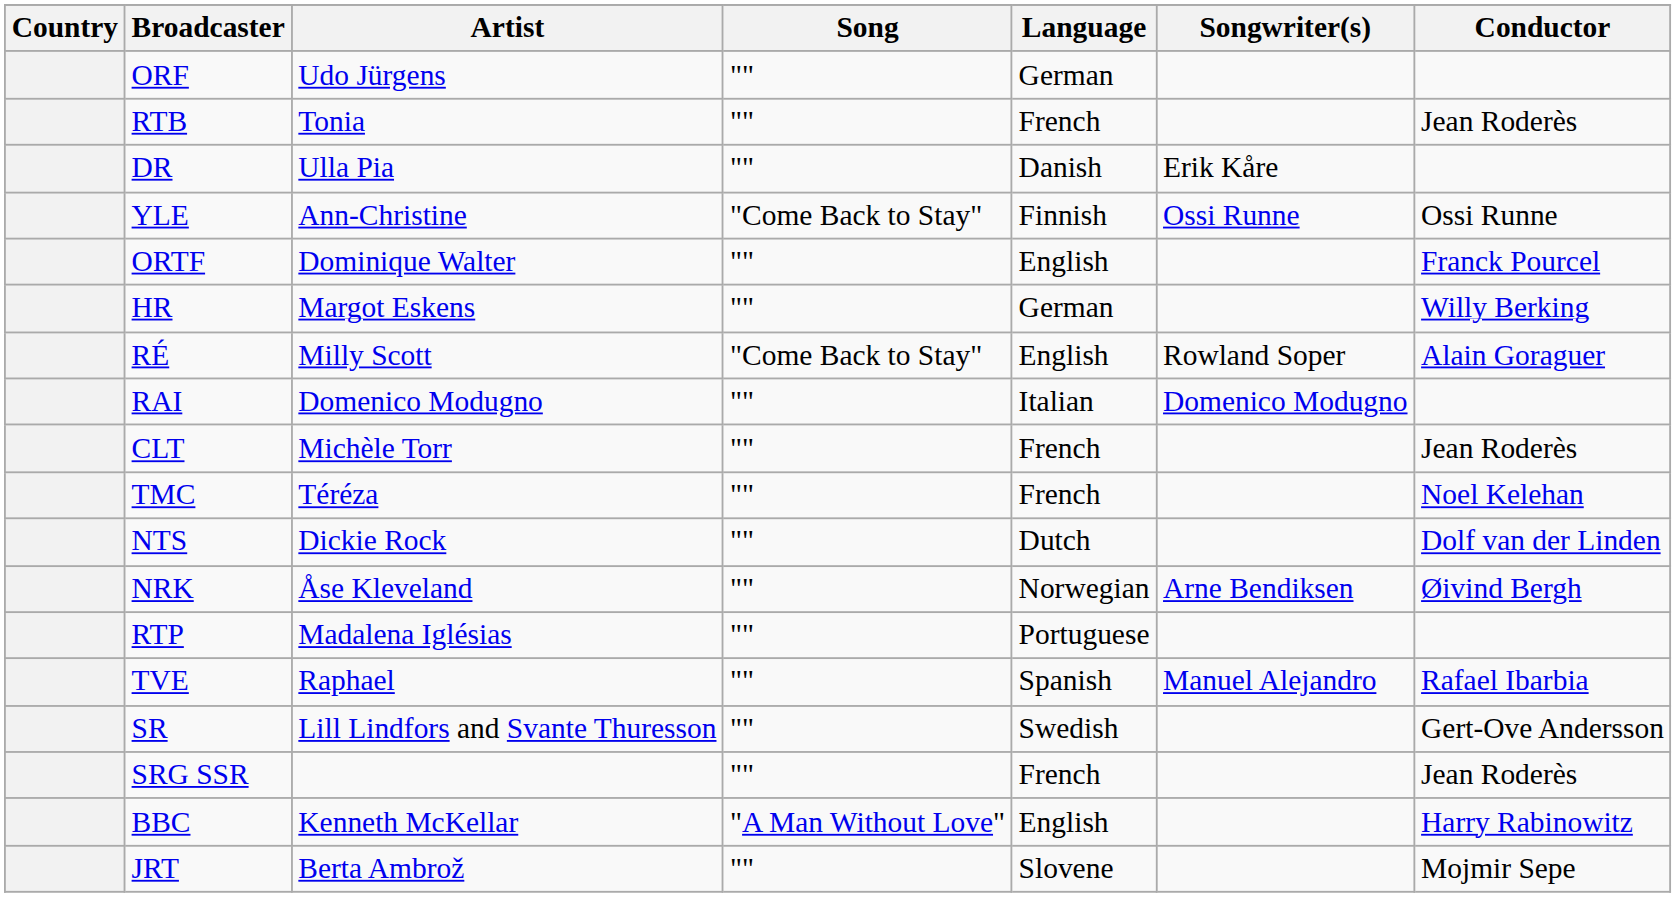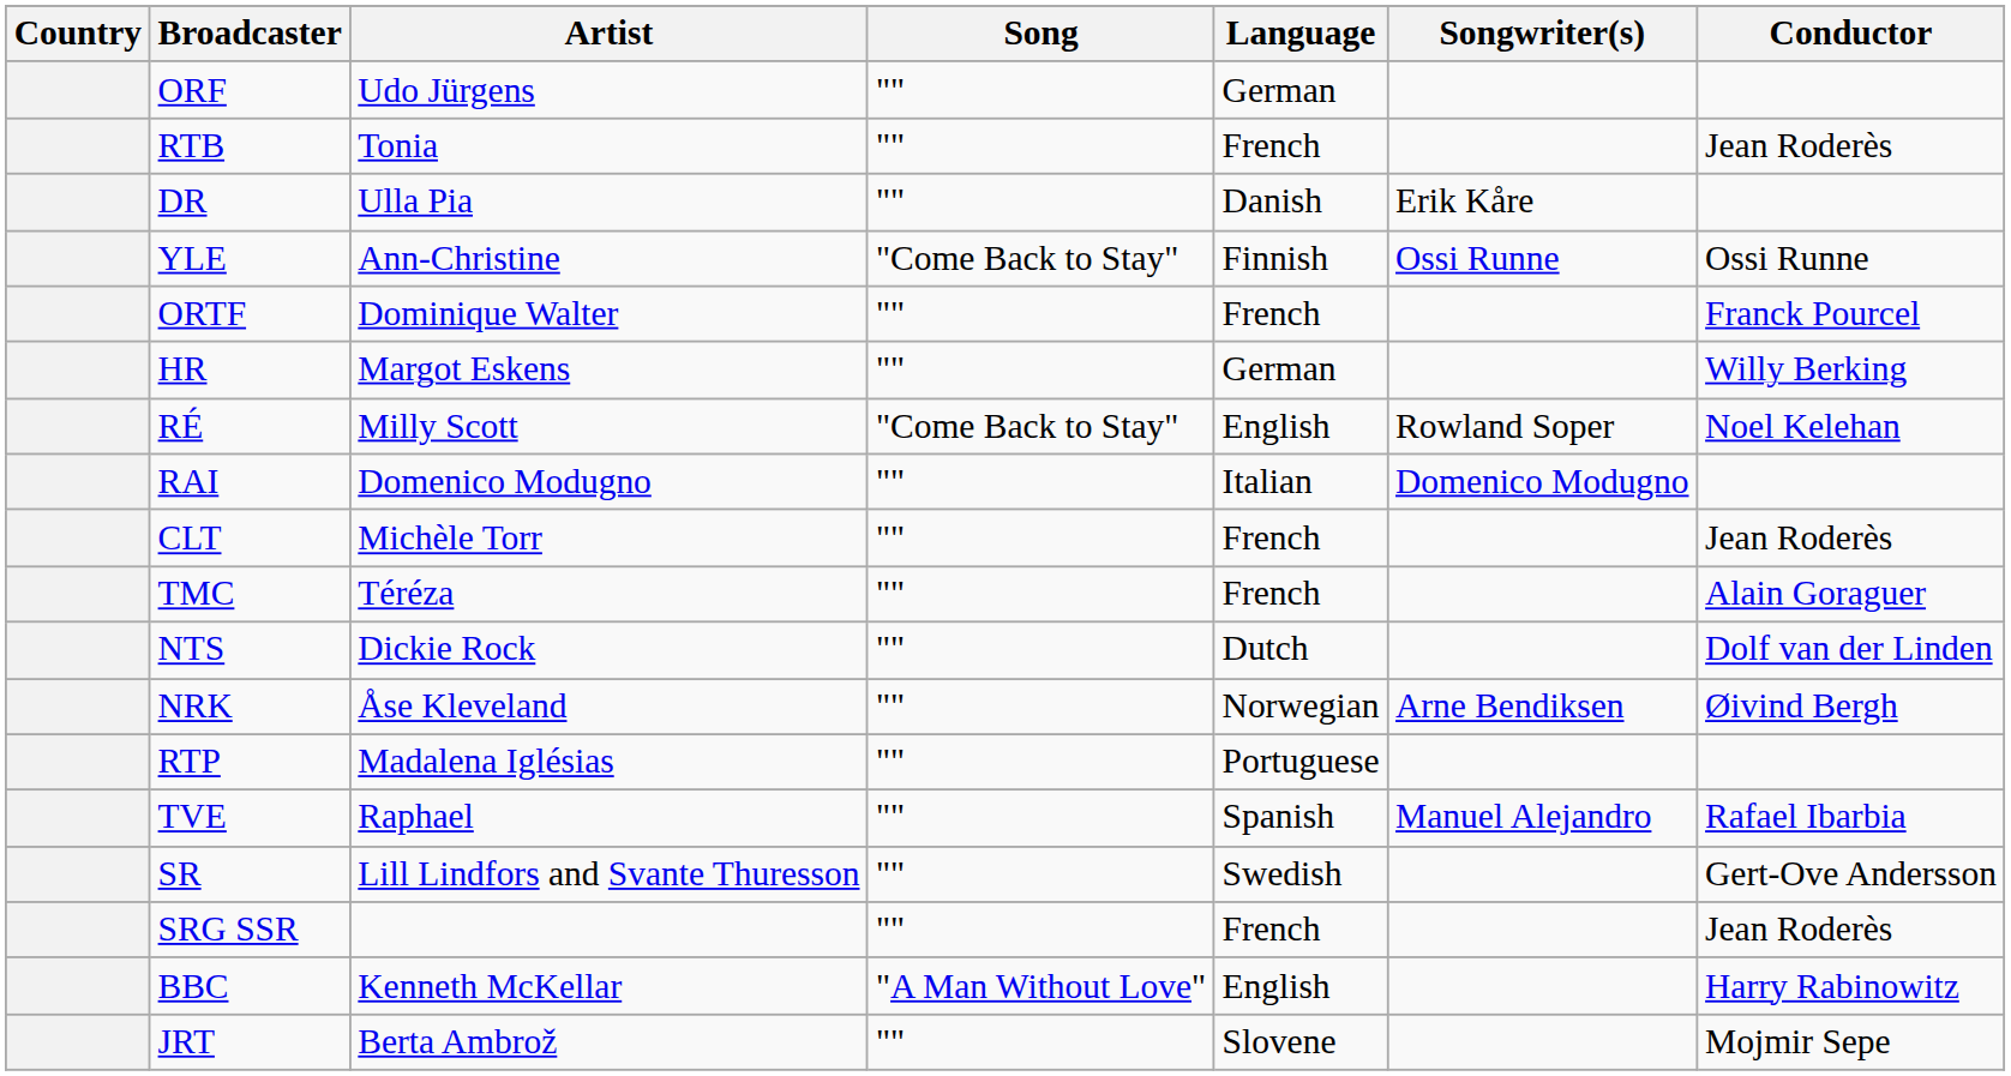 <table class="wikitable plainrowheaders" style="clear:left">
 <tr>
 </tr>
 <tr>
 <th scope="col">Country</th>
 <th scope="col">Broadcaster</th>
 <th scope="col">Artist</th>
 <th scope="col">Song</th>
 <th scope="col">Language</th>
 <th scope="col">Songwriter(s)</th>
 <th scope="col">Conductor</th>
 </tr>
 <tr>
 <th scope="row"></th>
 <td><a href='#'>ORF</a></td>
 <td><a href='#'>Udo Jürgens</a></td>
 <td>""</td>
 <td>German</td>
 <td></td>
 <td></td>
 </tr>
 <tr>
 <th scope="row"></th>
 <td><a href='#'>RTB</a></td>
 <td><a href='#'>Tonia</a></td>
 <td>""</td>
 <td>French</td>
 <td></td>
 <td>Jean Roderès</td>
 </tr>
 <tr>
 <th scope="row"></th>
 <td><a href='#'>DR</a></td>
 <td><a href='#'>Ulla Pia</a></td>
 <td>""</td>
 <td>Danish</td>
 <td>Erik Kåre</td>
 <td></td>
 </tr>
 <tr>
 <th scope="row"></th>
 <td><a href='#'>YLE</a></td>
 <td><a href='#'>Ann-Christine</a></td>
 <td>"Come Back to Stay"</td>
 <td>Finnish</td>
 <td><a href='#'>Ossi Runne</a></td>
 <td>Ossi Runne</td>
 </tr>
 <tr>
 <th scope="row"></th>
 <td><a href='#'>ORTF</a></td>
 <td><a href='#'>Dominique Walter</a></td>
 <td>""</td>
-<td>English</td>
+<td>French</td>
 <td></td>
 <td><a href='#'>Franck Pourcel</a></td>
 </tr>
 <tr>
 <th scope="row"></th>
 <td><a href='#'>HR</a></td>
 <td><a href='#'>Margot Eskens</a></td>
 <td>""</td>
 <td>German</td>
 <td></td>
 <td><a href='#'>Willy Berking</a></td>
 </tr>
 <tr>
 <th scope="row"></th>
 <td><a href='#'>RÉ</a></td>
 <td><a href='#'>Milly Scott</a></td>
 <td>"Come Back to Stay"</td>
 <td>English</td>
 <td>Rowland Soper</td>
-<td><a href='#'>Alain Goraguer</a></td>
+<td><a href='#'>Noel Kelehan</a></td>
 </tr>
 <tr>
 <th scope="row"></th>
 <td><a href='#'>RAI</a></td>
 <td><a href='#'>Domenico Modugno</a></td>
 <td>""</td>
 <td>Italian</td>
 <td><a href='#'>Domenico Modugno</a></td>
 <td></td>
 </tr>
 <tr>
 <th scope="row"></th>
 <td><a href='#'>CLT</a></td>
 <td><a href='#'>Michèle Torr</a></td>
 <td>""</td>
 <td>French</td>
 <td></td>
 <td>Jean Roderès</td>
 </tr>
 <tr>
 <th scope="row"></th>
 <td><a href='#'>TMC</a></td>
 <td><a href='#'>Téréza</a></td>
 <td>""</td>
 <td>French</td>
 <td></td>
-<td><a href='#'>Noel Kelehan</a></td>
+<td><a href='#'>Alain Goraguer</a></td>
 </tr>
 <tr>
 <th scope="row"></th>
 <td><a href='#'>NTS</a></td>
 <td><a href='#'>Dickie Rock</a></td>
 <td>""</td>
 <td>Dutch</td>
 <td></td>
 <td><a href='#'>Dolf van der Linden</a></td>
 </tr>
 <tr>
 <th scope="row"></th>
 <td><a href='#'>NRK</a></td>
 <td><a href='#'>Åse Kleveland</a></td>
 <td>""</td>
 <td>Norwegian</td>
 <td><a href='#'>Arne Bendiksen</a></td>
 <td><a href='#'>Øivind Bergh</a></td>
 </tr>
 <tr>
 <th scope="row"></th>
 <td><a href='#'>RTP</a></td>
 <td><a href='#'>Madalena Iglésias</a></td>
 <td>""</td>
 <td>Portuguese</td>
 <td></td>
 <td></td>
 </tr>
 <tr>
 <th scope="row"></th>
 <td><a href='#'>TVE</a></td>
 <td><a href='#'>Raphael</a></td>
 <td>""</td>
 <td>Spanish</td>
 <td><a href='#'>Manuel Alejandro</a></td>
 <td><a href='#'>Rafael Ibarbia</a></td>
 </tr>
 <tr>
 <th scope="row"></th>
 <td><a href='#'>SR</a></td>
 <td><a href='#'>Lill Lindfors</a> and <a href='#'>Svante Thuresson</a></td>
 <td>""</td>
 <td>Swedish</td>
 <td></td>
 <td>Gert-Ove Andersson</td>
 </tr>
 <tr>
 <th scope="row"></th>
 <td><a href='#'>SRG SSR</a></td>
 <td></td>
 <td>""</td>
 <td>French</td>
 <td></td>
 <td>Jean Roderès</td>
 </tr>
 <tr>
 <th scope="row"></th>
 <td><a href='#'>BBC</a></td>
 <td><a href='#'>Kenneth McKellar</a></td>
 <td>"<a href='#'>A Man Without Love</a>"</td>
 <td>English</td>
 <td></td>
 <td><a href='#'>Harry Rabinowitz</a></td>
 </tr>
 <tr>
 <th scope="row"></th>
 <td><a href='#'>JRT</a></td>
 <td><a href='#'>Berta Ambrož</a></td>
 <td>""</td>
 <td>Slovene</td>
 <td></td>
 <td>Mojmir Sepe</td>
 </tr>
 </table>
